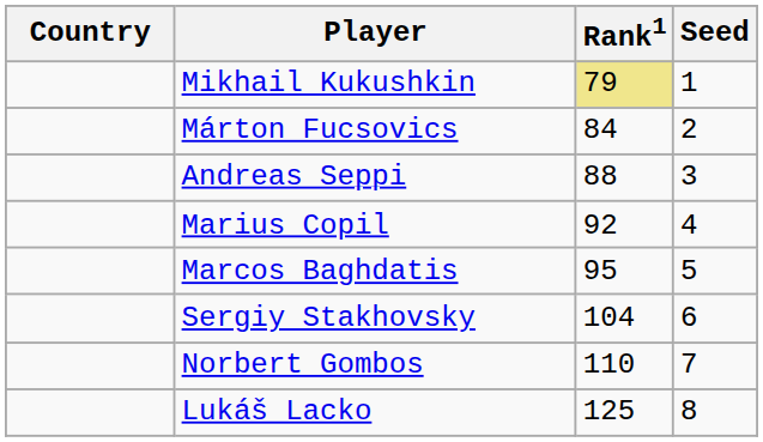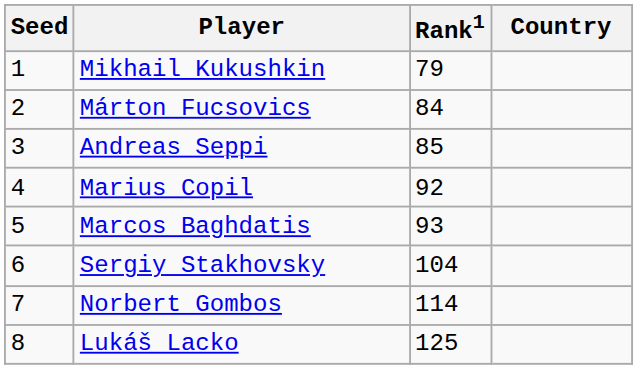 <table class="sortable wikitable">
 <tr>
-<th width="70">Country</th>
+<th>Seed</th>
 <th width="175">Player</th>
 <th>Rank<sup>1</sup></th>
-<th>Seed</th>
+<th width="70">Country</th>
 </tr>
 <tr>
+<td>1</td>
+<td><a href='#'>Mikhail Kukushkin</a></td>
+<td>79</td>
 <td></td>
-<td><a href='#'>Mikhail Kukushkin</a></td>
-<td style="background: khaki;">79</td>
-<td>1</td>
 </tr>
 <tr>
-<td></td>
+<td>2</td>
 <td><a href='#'>Márton Fucsovics</a></td>
 <td>84</td>
-<td>2</td>
+<td></td>
 </tr>
 <tr>
+<td>3</td>
+<td><a href='#'>Andreas Seppi</a></td>
+<td>85</td>
 <td></td>
-<td><a href='#'>Andreas Seppi</a></td>
-<td>88</td>
-<td>3</td>
 </tr>
 <tr>
-<td></td>
+<td>4</td>
 <td><a href='#'>Marius Copil</a></td>
 <td>92</td>
-<td>4</td>
+<td></td>
 </tr>
 <tr>
+<td>5</td>
+<td><a href='#'>Marcos Baghdatis</a></td>
+<td>93</td>
 <td></td>
-<td><a href='#'>Marcos Baghdatis</a></td>
-<td>95</td>
-<td>5</td>
 </tr>
 <tr>
-<td></td>
+<td>6</td>
 <td><a href='#'>Sergiy Stakhovsky</a></td>
 <td>104</td>
-<td>6</td>
+<td></td>
 </tr>
 <tr>
+<td>7</td>
+<td><a href='#'>Norbert Gombos</a></td>
+<td>114</td>
 <td></td>
-<td><a href='#'>Norbert Gombos</a></td>
-<td>110</td>
-<td>7</td>
 </tr>
 <tr>
-<td></td>
+<td>8</td>
 <td><a href='#'>Lukáš Lacko</a></td>
 <td>125</td>
-<td>8</td>
+<td></td>
 </tr>
 </table>
